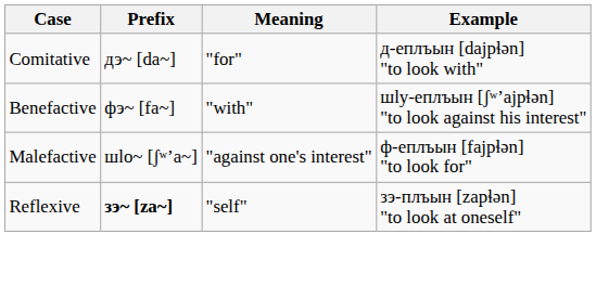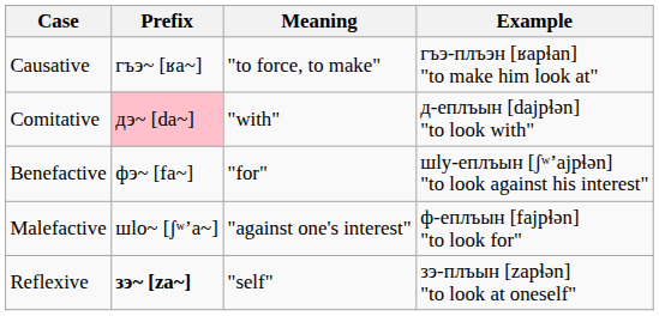 <table class="wikitable" border="1">
 <tr>
 <th>Case</th>
 <th>Prefix</th>
 <th>Meaning</th>
 <th>Example</th>
 </tr>
 <tr>
+<td>Causative</td>
+<td>гъэ~ [ʁa~]</td>
+<td>"to force, to make"</td>
+<td>гъэ-плъэн [ʁapɬan] <br> "to make him look at"</td>
+</tr>
+<tr>
 <td>Comitative</td>
-<td>дэ~ [da~]</td>
-<td>"for"</td>
+<td style="background: pink;">дэ~ [da~]</td>
+<td>"with"</td>
 <td>д-еплъын [dajpɬən] <br> "to look with"</td>
 </tr>
 <tr>
 <td>Benefactive</td>
 <td>фэ~ [fa~]</td>
-<td>"with"</td>
+<td>"for"</td>
 <td>шӏу-еплъын [ʃʷʼajpɬən] <br> "to look against his interest"</td>
 </tr>
 <tr>
 <td>Malefactive</td>
 <td>шӏо~ [ʃʷʼa~]</td>
 <td>"against one's interest"</td>
 <td>ф-еплъын [fajpɬən] <br> "to look for"</td>
 </tr>
 <tr>
 <td>Reflexive</td>
 <td><strong>зэ~ [za~]</strong></td>
 <td>"self"</td>
 <td>зэ-плъын [zapɬən] <br> "to look at oneself"</td>
 </tr>
 </table>
